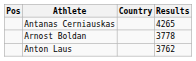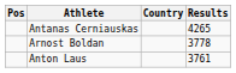 <table class="wikitable">
 <tr>
 <th>Pos</th>
 <th>Athlete</th>
 <th>Country</th>
 <th>Results</th>
 </tr>
 <tr>
 <td align="center"></td>
 <td>Antanas Cerniauskas</td>
 <td></td>
 <td>4265</td>
 </tr>
 <tr>
 <td align="center"></td>
 <td>Arnost Boldan</td>
 <td></td>
 <td>3778</td>
 </tr>
 <tr>
 <td align="center"></td>
 <td>Anton Laus</td>
 <td></td>
-<td>3762</td>
+<td>3761</td>
 </tr>
 </table>
